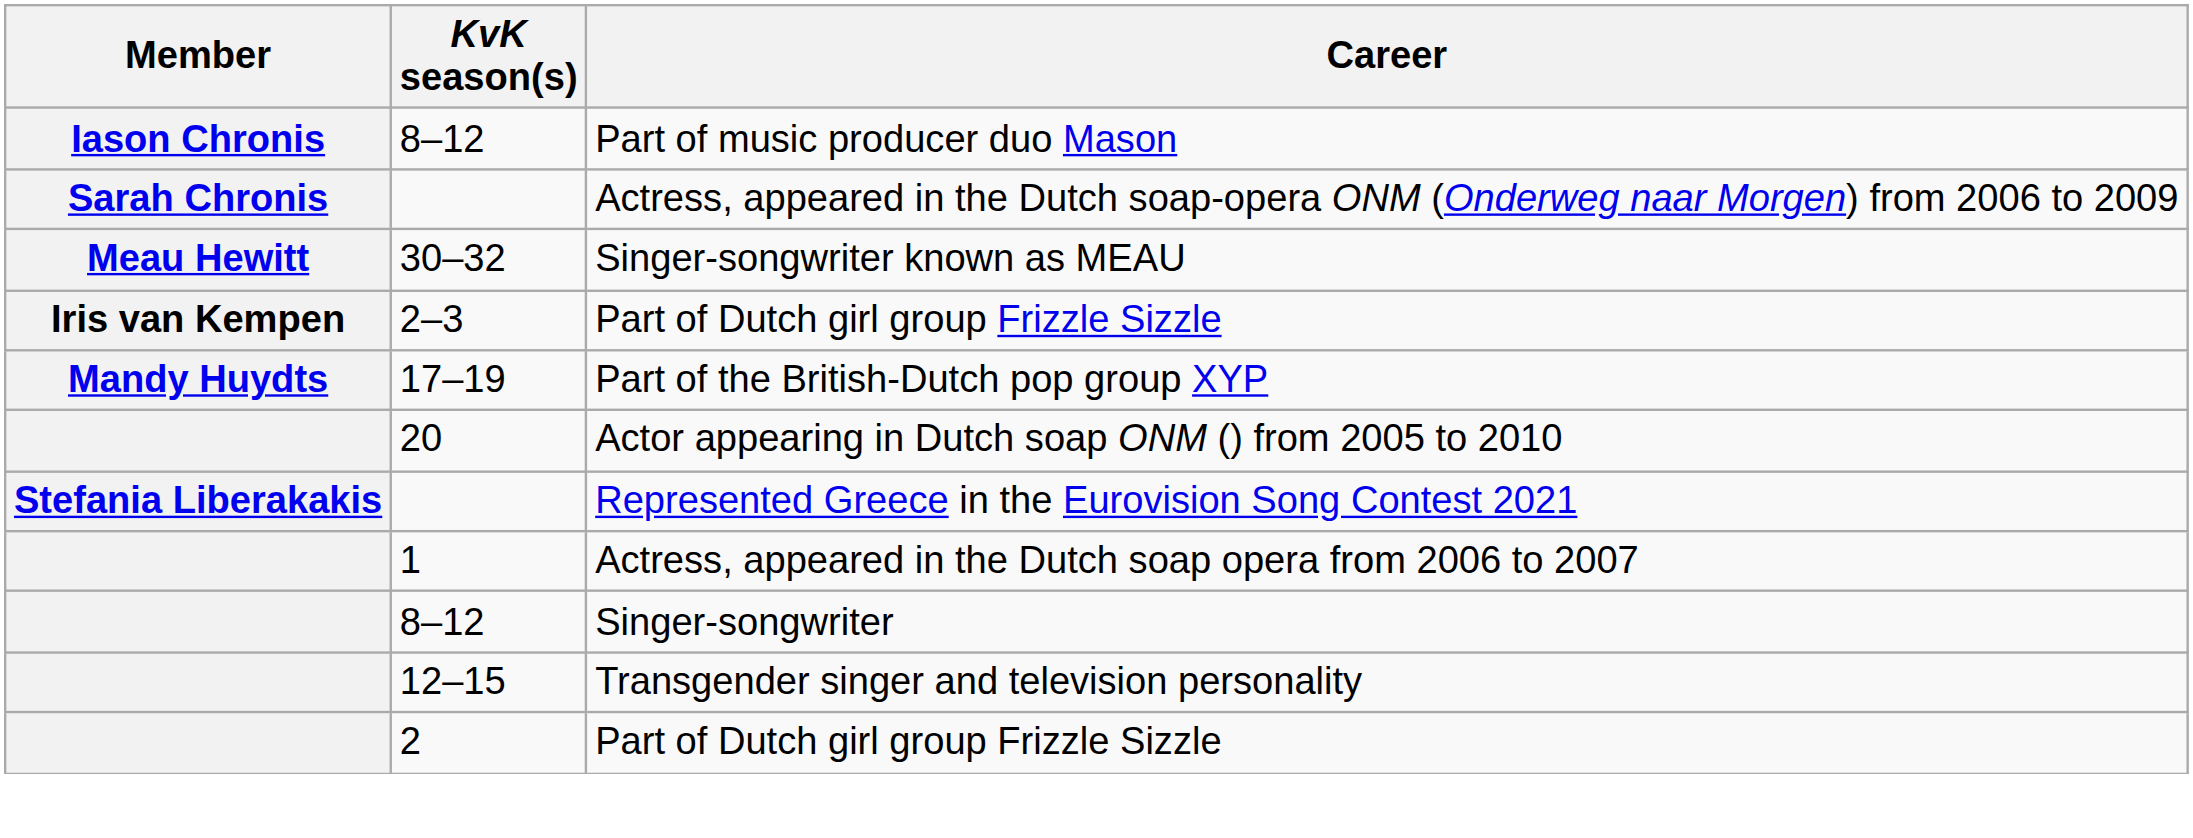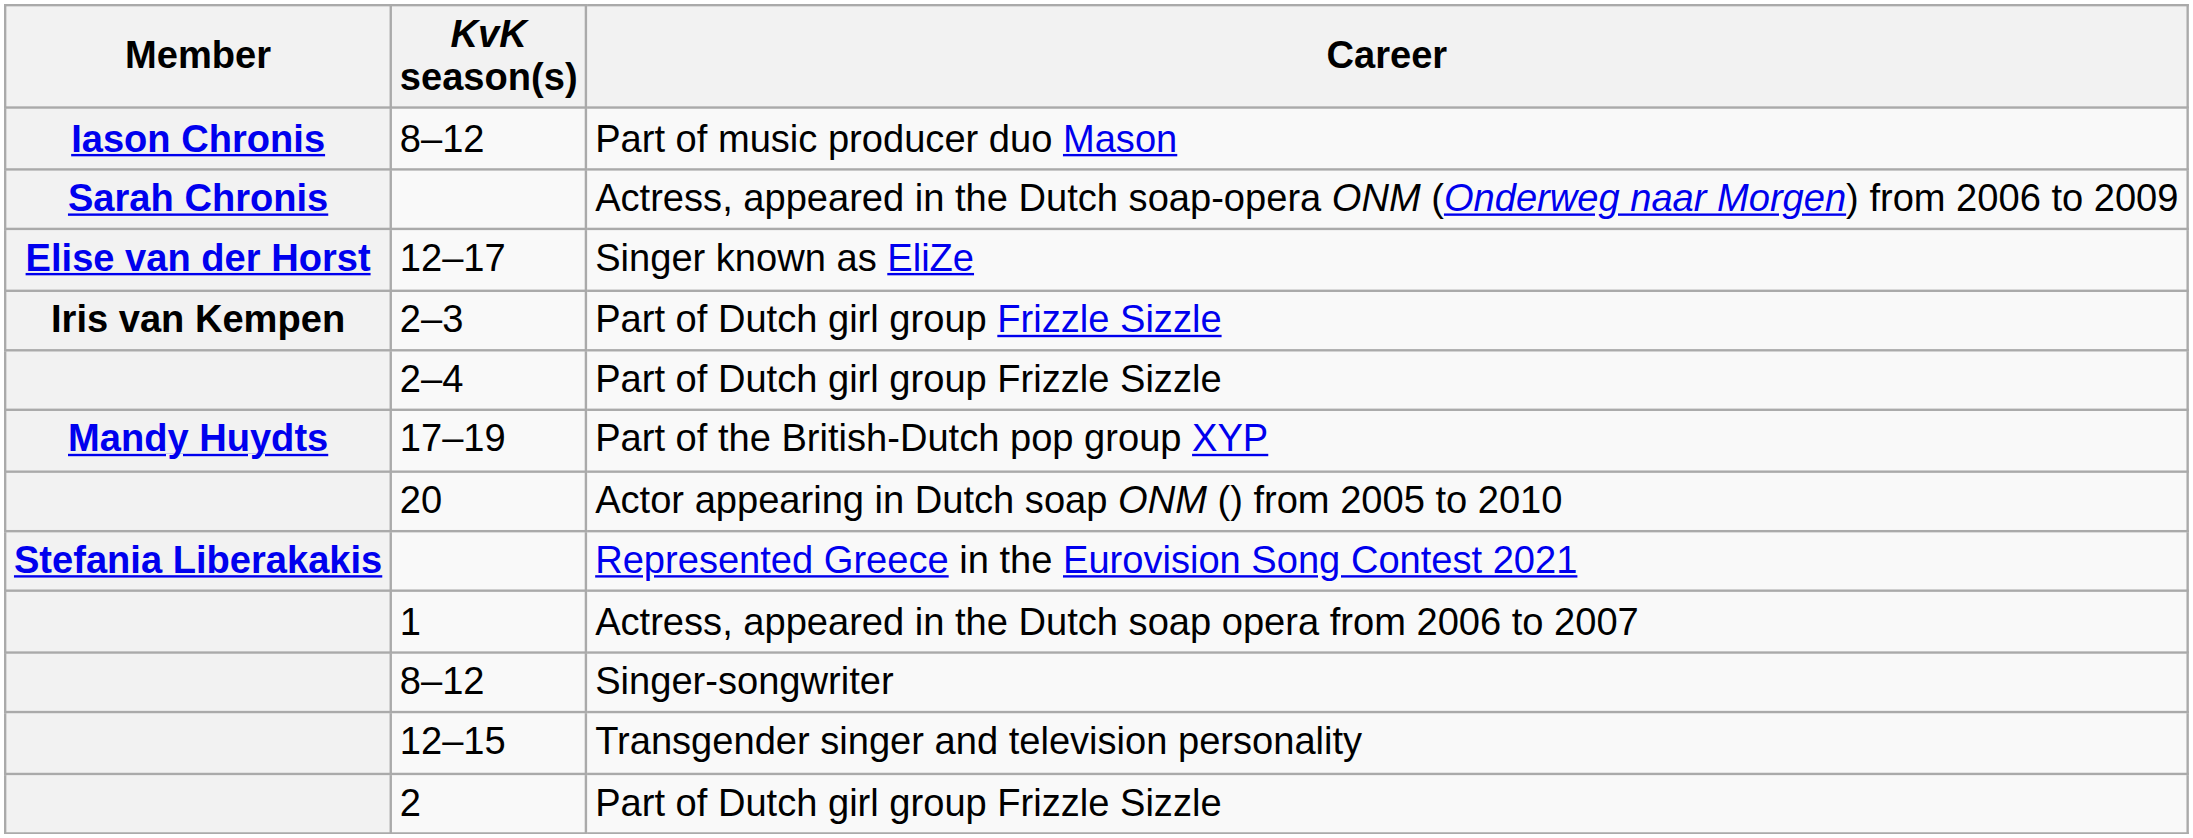 <table class="wikitable plainrowheaders">
 <tr>
 <th scope="col">Member</th>
 <th scope="col"><em>KvK</em><br>season(s)</th>
 <th scope="col">Career</th>
 </tr>
 <tr>
 <th scope="row"><a href='#'>Iason Chronis</a></th>
 <td>8–12</td>
 <td>Part of music producer duo <a href='#'>Mason</a></td>
 </tr>
 <tr>
 <th scope="row"><a href='#'>Sarah Chronis</a></th>
 <td></td>
 <td>Actress, appeared in the Dutch soap-opera <em>ONM</em> (<em><a href='#'>Onderweg naar Morgen</a></em>) from 2006 to 2009</td>
 </tr>
 <tr>
-<th scope="row"><a href='#'>Meau Hewitt</a></th>
-<td>30–32</td>
-<td>Singer-songwriter known as MEAU</td>
+<th scope="row"><a href='#'>Elise van der Horst</a></th>
+<td>12–17</td>
+<td>Singer known as <a href='#'>EliZe</a></td>
 </tr>
 <tr>
 <th scope="row">Iris van Kempen</th>
 <td>2–3</td>
 <td>Part of Dutch girl group <a href='#'>Frizzle Sizzle</a></td>
+</tr>
+<tr>
+<th scope="row"></th>
+<td>2–4</td>
+<td>Part of Dutch girl group Frizzle Sizzle</td>
 </tr>
 <tr>
 <th scope="row"><a href='#'>Mandy Huydts</a></th>
 <td>17–19</td>
 <td>Part of the British-Dutch pop group <a href='#'>XYP</a></td>
 </tr>
 <tr>
 <th scope="row"></th>
 <td>20</td>
 <td>Actor appearing in Dutch soap <em>ONM</em> () from 2005 to 2010</td>
 </tr>
 <tr>
 <th scope="row"><a href='#'>Stefania Liberakakis</a></th>
 <td></td>
 <td><a href='#'>Represented Greece</a> in the <a href='#'>Eurovision Song Contest 2021</a></td>
 </tr>
 <tr>
 <th scope="row"></th>
 <td>1</td>
 <td>Actress, appeared in the Dutch soap opera  from 2006 to 2007</td>
 </tr>
 <tr>
 <th scope="row"></th>
 <td>8–12</td>
 <td>Singer-songwriter</td>
 </tr>
 <tr>
 <th scope="row"></th>
 <td>12–15</td>
 <td>Transgender singer and television personality</td>
 </tr>
 <tr>
 <th scope="row"></th>
 <td>2</td>
 <td>Part of Dutch girl group Frizzle Sizzle</td>
 </tr>
 </table>
